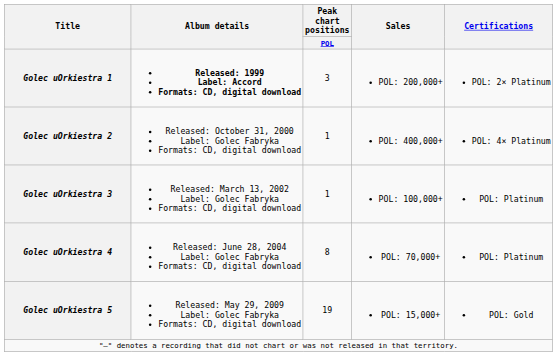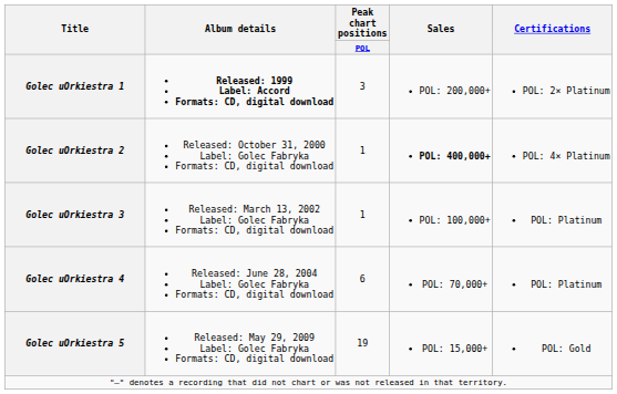 <table class="wikitable plainrowheaders" style="text-align:center;">
 <tr>
 <th scope="col" rowspan="2" style="width:15em;">Title</th>
 <th scope="col" rowspan="2">Album details</th>
 <th scope="col" colspan="1">Peak chart positions</th>
 <th scope="col" rowspan="2">Sales</th>
 <th scope="col" rowspan="2"><a href='#'>Certifications</a></th>
 </tr>
 <tr>
 <th scope="col" style="width:3em;font-size:90%;"><a href='#'>POL</a><br></th>
 </tr>
 <tr>
 <th scope="row"><em>Golec uOrkiestra 1</em></th>
 <td><strong><br><ul><li>Released: 1999</li><li>Label: Accord</li><li>Formats: CD, digital download</li></ul></strong></td>
 <td>3</td>
 <td><br><ul><li>POL: 200,000+</li></ul></td>
 <td><br><ul><li>POL: 2× Platinum</li></ul></td>
 </tr>
 <tr>
 <th scope="row"><em>Golec uOrkiestra 2</em></th>
 <td><br><ul><li>Released: October 31, 2000</li><li>Label: Golec Fabryka</li><li>Formats: CD, digital download</li></ul></td>
 <td>1</td>
-<td><br><ul><li>POL: 400,000+</li></ul></td>
+<td><strong><br><ul><li>POL: 400,000+</li></ul></strong></td>
 <td><br><ul><li>POL: 4× Platinum</li></ul></td>
 </tr>
 <tr>
 <th scope="row"><em>Golec uOrkiestra 3</em></th>
 <td><br><ul><li>Released: March 13, 2002</li><li>Label: Golec Fabryka</li><li>Formats: CD, digital download</li></ul></td>
 <td>1</td>
 <td><br><ul><li>POL: 100,000+</li></ul></td>
 <td><br><ul><li>POL: Platinum</li></ul></td>
 </tr>
 <tr>
 <th scope="row"><em>Golec uOrkiestra 4</em></th>
 <td><br><ul><li>Released: June 28, 2004</li><li>Label: Golec Fabryka</li><li>Formats: CD, digital download</li></ul></td>
-<td>8</td>
+<td>6</td>
 <td><br><ul><li>POL: 70,000+</li></ul></td>
 <td><br><ul><li>POL: Platinum</li></ul></td>
 </tr>
 <tr>
 <th scope="row"><em>Golec uOrkiestra 5</em></th>
 <td><br><ul><li>Released: May 29, 2009</li><li>Label: Golec Fabryka</li><li>Formats: CD, digital download</li></ul></td>
 <td>19</td>
 <td><br><ul><li>POL: 15,000+</li></ul></td>
 <td><br><ul><li>POL: Gold</li></ul></td>
 </tr>
 <tr>
 <td colspan="20" style="font-size:90%">"—" denotes a recording that did not chart or was not released in that territory.</td>
 </tr>
 </table>
